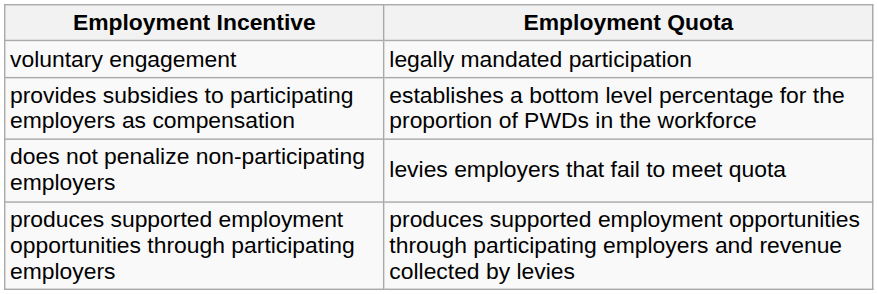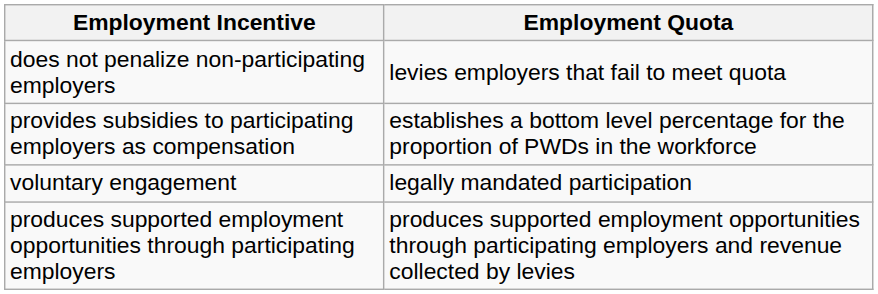 <table class="wikitable sortable">
 <tr>
 <th>Employment Incentive</th>
 <th>Employment Quota</th>
 </tr>
 <tr>
-<td>voluntary engagement</td>
-<td>legally mandated participation</td>
+<td>does not penalize non-participating employers</td>
+<td>levies employers that fail to meet quota</td>
 </tr>
 <tr>
 <td>provides subsidies to participating employers as compensation</td>
 <td>establishes a bottom level percentage for the proportion of PWDs in the workforce</td>
 </tr>
 <tr>
-<td>does not penalize non-participating employers</td>
-<td>levies employers that fail to meet quota</td>
+<td>voluntary engagement</td>
+<td>legally mandated participation</td>
 </tr>
 <tr>
 <td>produces supported employment opportunities through participating employers</td>
 <td>produces supported employment opportunities through participating employers and revenue collected by levies</td>
 </tr>
 </table>
